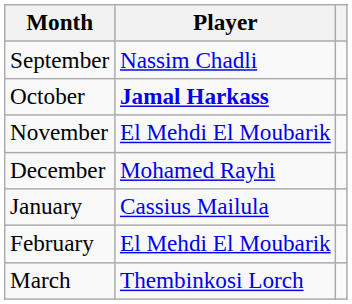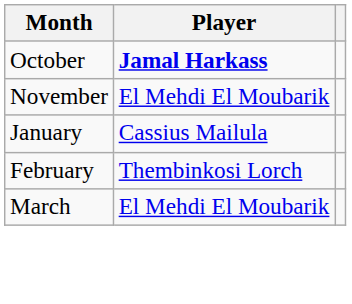 <table class="wikitable" style="text-align:left">
 <tr>
 <th>Month</th>
 <th>Player</th>
 <th></th>
-</tr>
-<tr>
-<td>September</td>
-<td> <a href='#'>Nassim Chadli</a></td>
-<td></td>
 </tr>
 <tr>
 <td>October</td>
 <td><strong> <a href='#'>Jamal Harkass</a></strong></td>
 <td></td>
 </tr>
 <tr>
 <td>November</td>
 <td> <a href='#'>El Mehdi El Moubarik</a></td>
 <td></td>
 </tr>
 <tr>
-<td>December</td>
-<td> <a href='#'>Mohamed Rayhi</a></td>
-<td></td>
-</tr>
-<tr>
 <td>January</td>
 <td> <a href='#'>Cassius Mailula</a></td>
 <td></td>
 </tr>
 <tr>
 <td>February</td>
-<td> <a href='#'>El Mehdi El Moubarik</a></td>
+<td> <a href='#'>Thembinkosi Lorch</a></td>
 <td></td>
 </tr>
 <tr>
 <td>March</td>
-<td> <a href='#'>Thembinkosi Lorch</a></td>
+<td> <a href='#'>El Mehdi El Moubarik</a></td>
 <td></td>
 </tr>
 </table>
